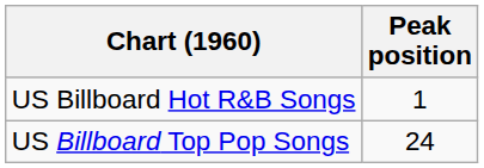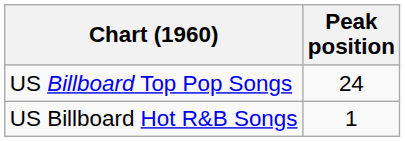 <table class="wikitable">
 <tr>
 <th align="left">Chart (1960)</th>
 <th align="center">Peak<br>position</th>
 </tr>
 <tr>
+<td align="left">US <a href='#'><em>Billboard</em> Top Pop Songs</a></td>
+<td align="center">24</td>
+</tr>
+<tr>
 <td align="left">US Billboard <a href='#'>Hot R&B Songs</a></td>
 <td align="center">1</td>
 </tr>
-<tr>
-<td align="left">US <a href='#'><em>Billboard</em> Top Pop Songs</a></td>
-<td align="center">24</td>
-</tr>
 </table>
